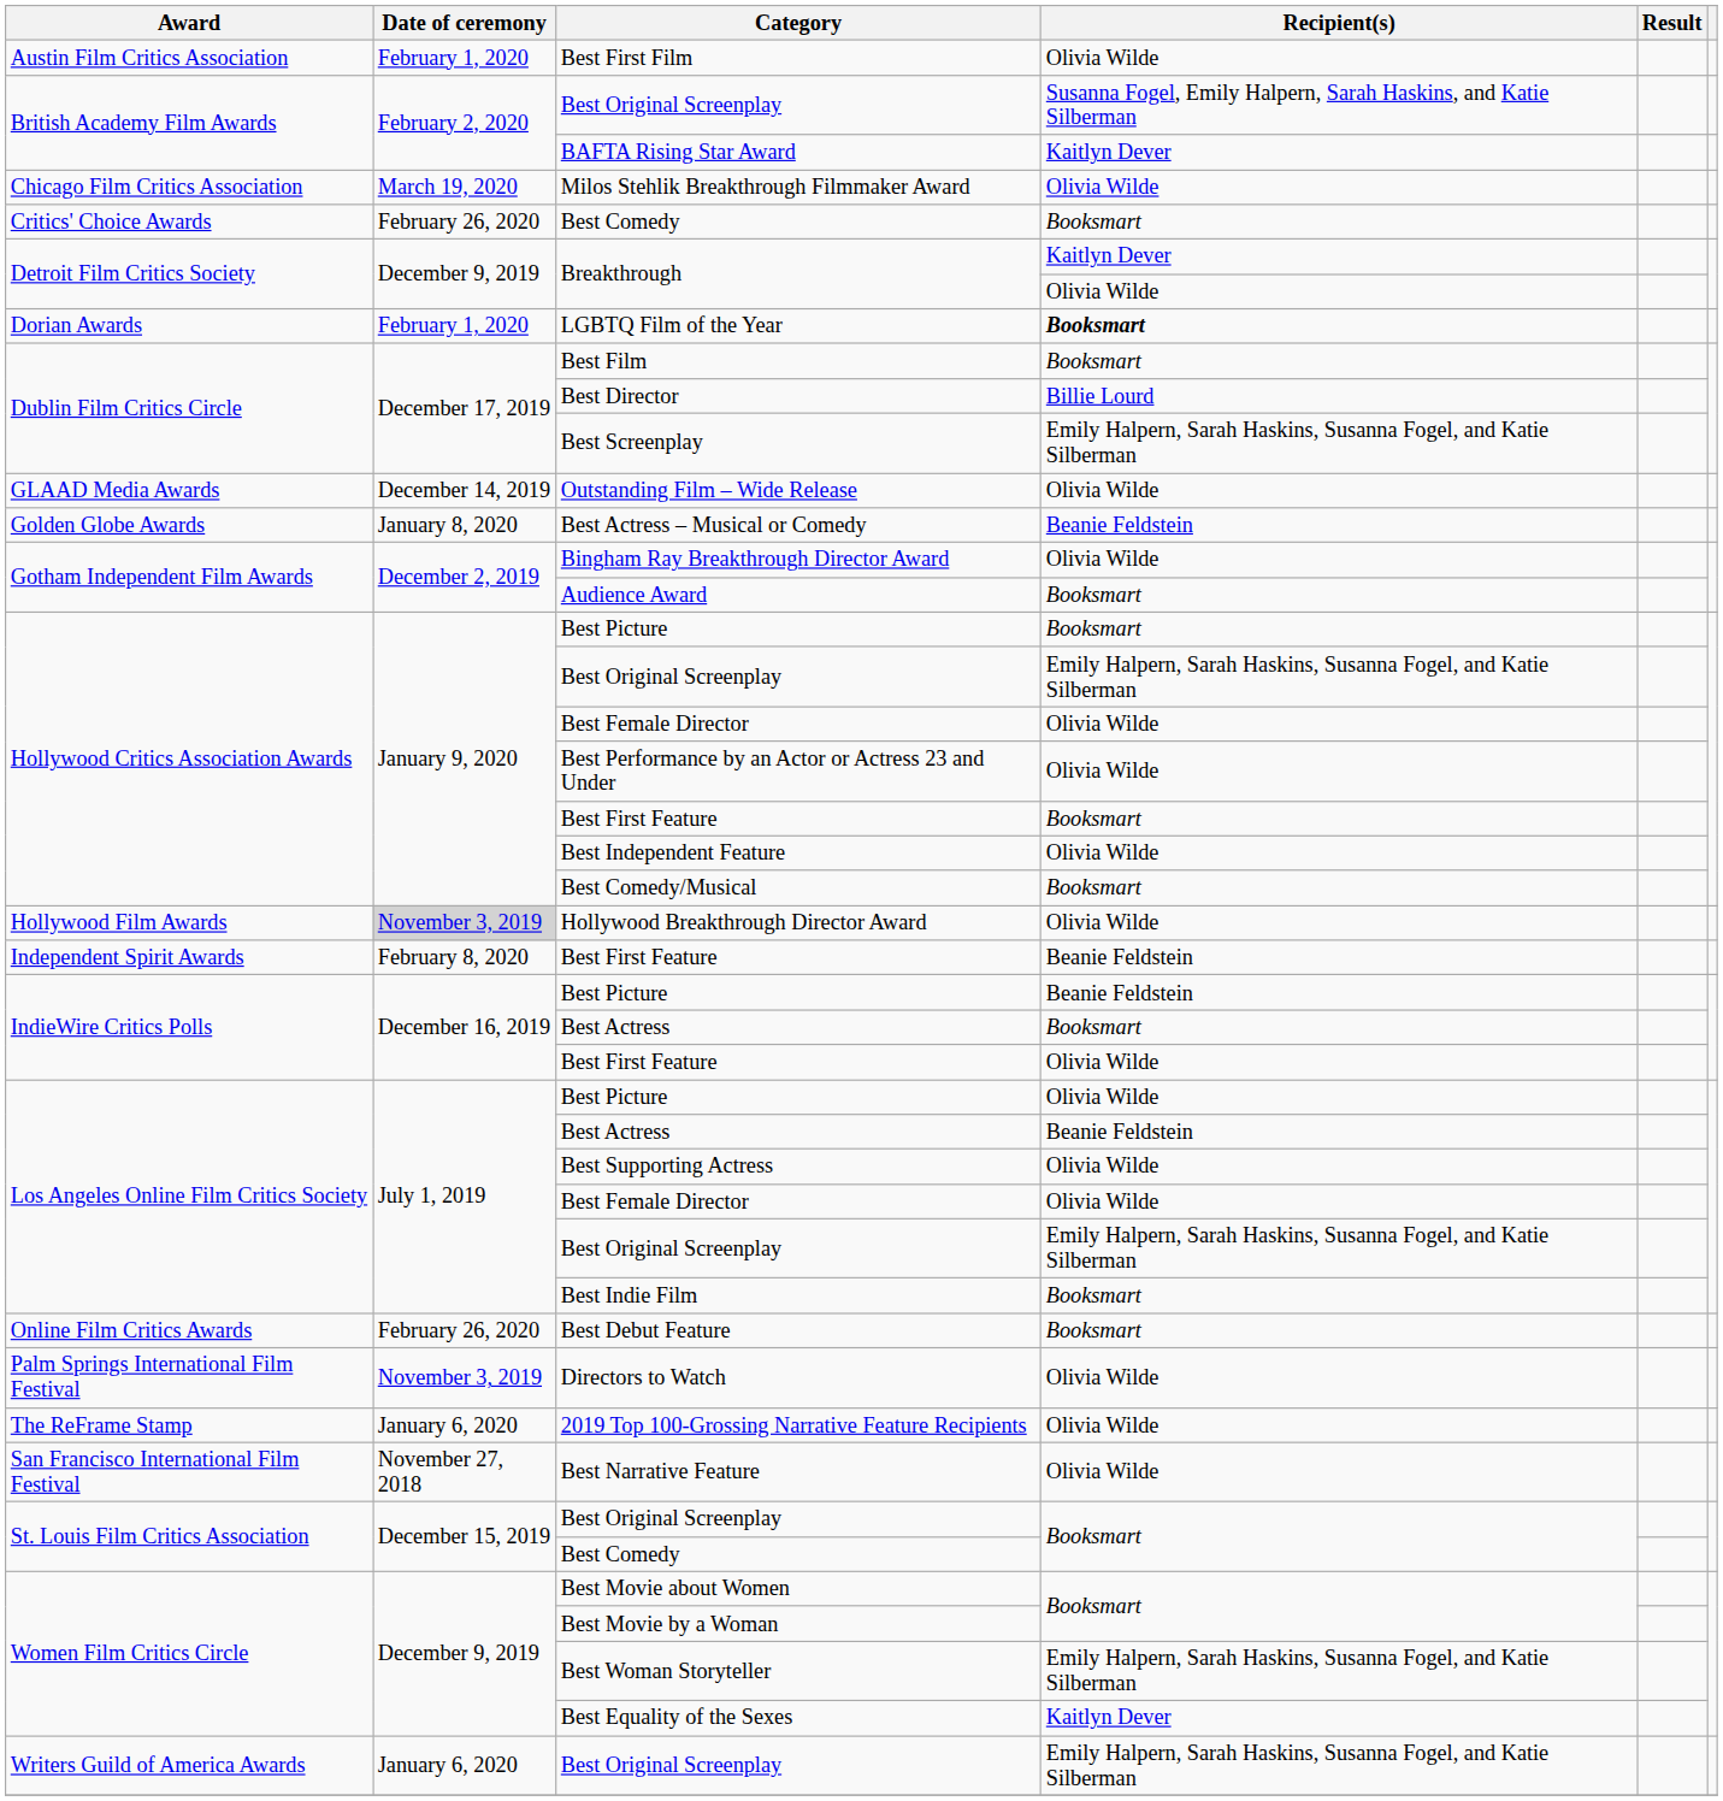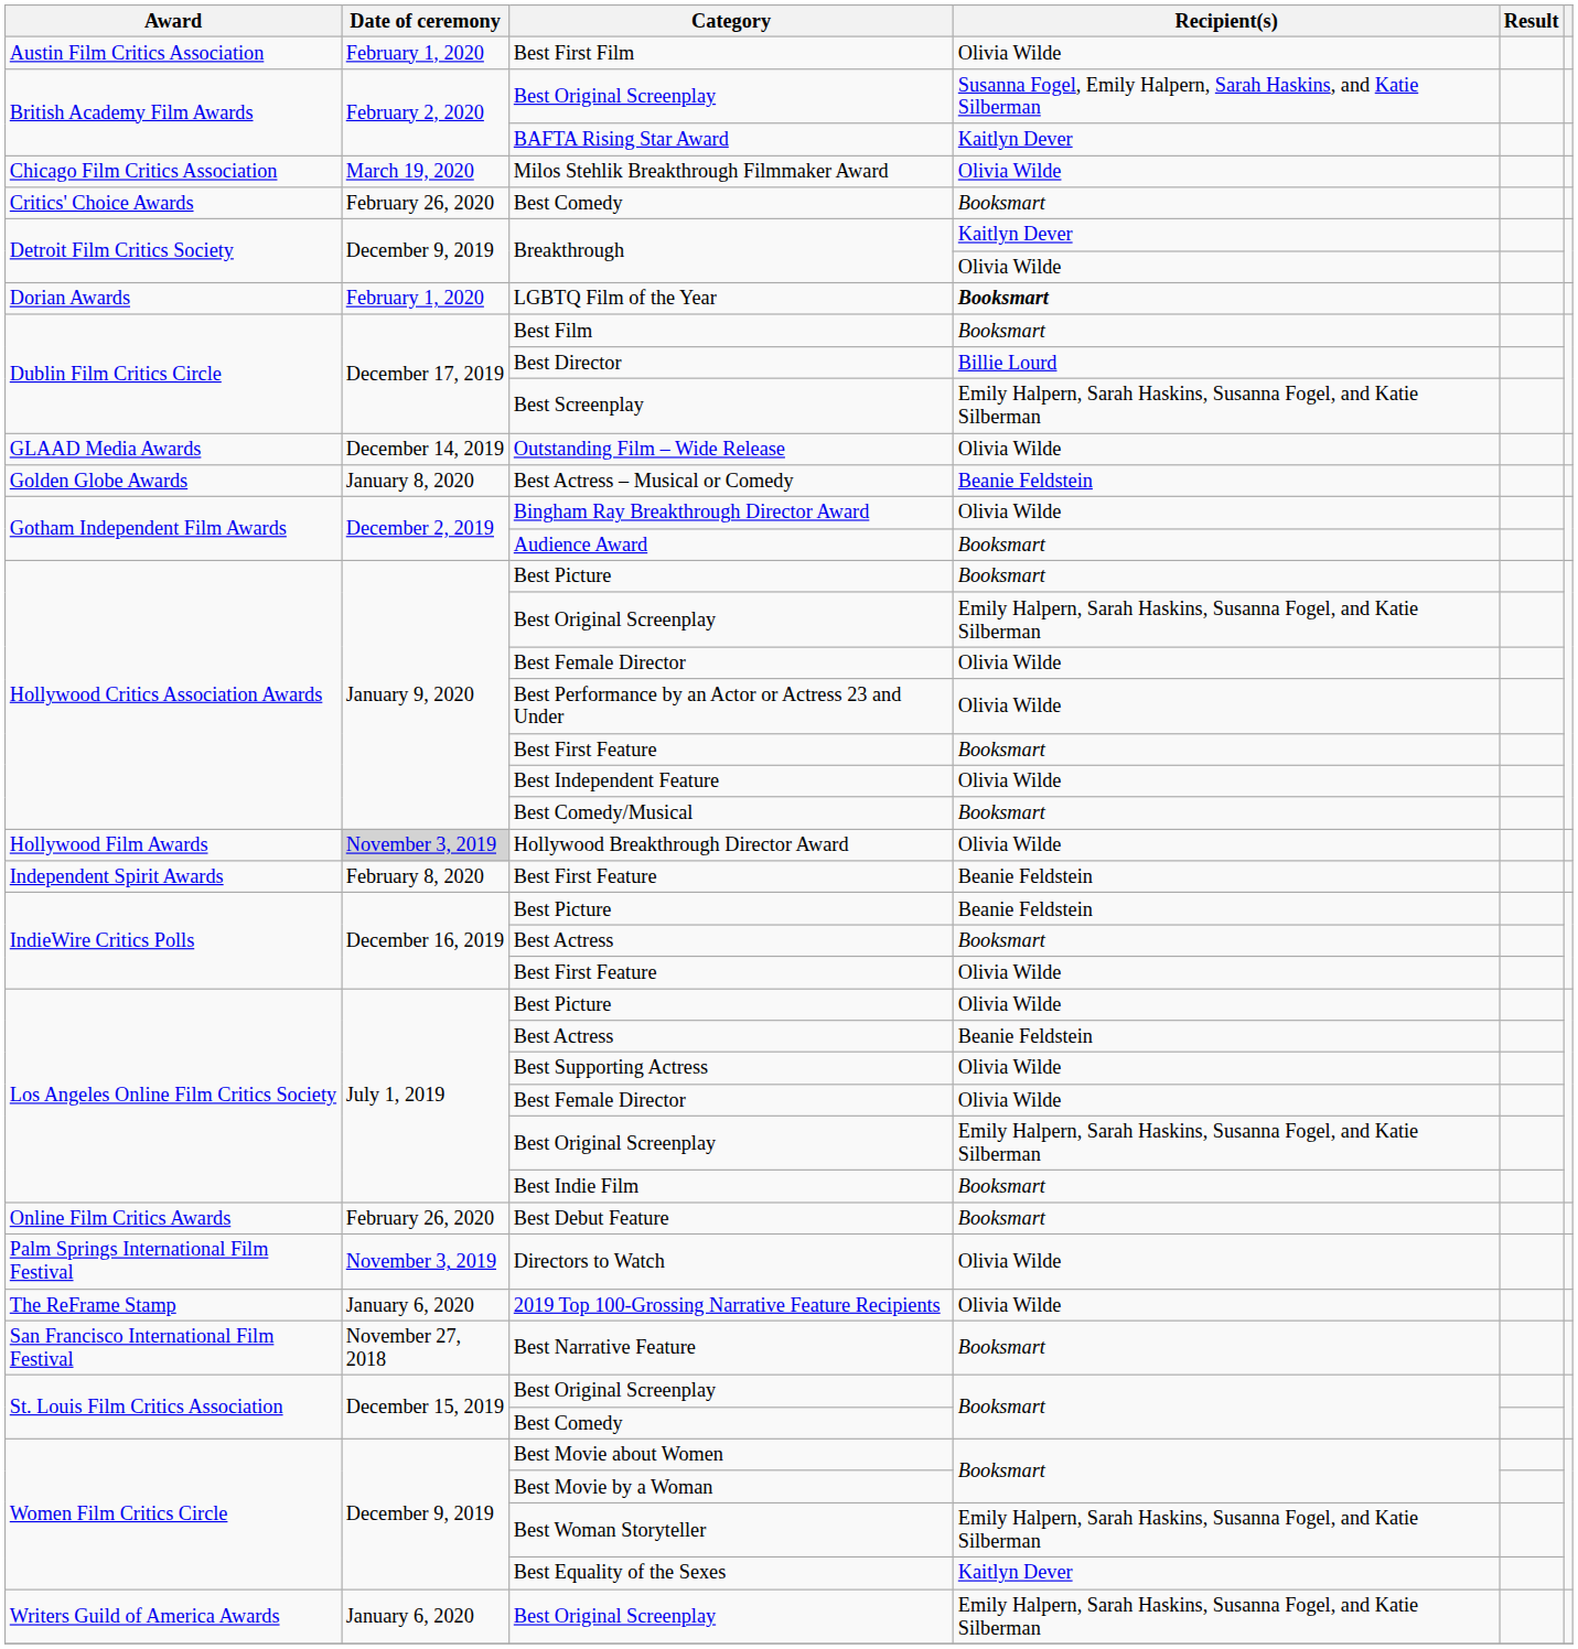 <table class="wikitable sortable plainrowheaders">
 <tr>
 <th scope="col">Award</th>
 <th scope="col">Date of ceremony</th>
 <th scope="col">Category</th>
 <th scope="col">Recipient(s)</th>
 <th scope="col">Result</th>
 <th scope="col" class="unsortable"></th>
 </tr>
 <tr>
 <td><a href='#'>Austin Film Critics Association</a></td>
 <td><a href='#'>February 1, 2020</a></td>
 <td>Best First Film</td>
 <td>Olivia Wilde</td>
 <td></td>
 <td align="center"></td>
 </tr>
 <tr>
 <td rowspan=2><a href='#'>British Academy Film Awards</a></td>
 <td rowspan=2><a href='#'>February 2, 2020</a></td>
 <td><a href='#'>Best Original Screenplay</a></td>
 <td><a href='#'>Susanna Fogel</a>, Emily Halpern, <a href='#'>Sarah Haskins</a>, and <a href='#'>Katie Silberman</a></td>
 <td></td>
 <td style="text-align:center;"></td>
 </tr>
 <tr>
 <td><a href='#'>BAFTA Rising Star Award</a></td>
 <td><a href='#'>Kaitlyn Dever</a></td>
 <td></td>
 <td></td>
 </tr>
 <tr>
 <td><a href='#'>Chicago Film Critics Association</a></td>
 <td><a href='#'>March 19, 2020</a></td>
 <td>Milos Stehlik Breakthrough Filmmaker Award</td>
 <td><a href='#'>Olivia Wilde</a></td>
 <td></td>
 <td align="center"></td>
 </tr>
 <tr>
 <td><a href='#'>Critics' Choice Awards</a></td>
 <td>February 26, 2020</td>
 <td>Best Comedy</td>
 <td><em>Booksmart</em></td>
 <td></td>
 <td align="center"></td>
 </tr>
 <tr>
 <td rowspan="2"><a href='#'>Detroit Film Critics Society</a></td>
 <td rowspan="2">December 9, 2019</td>
 <td rowspan="2">Breakthrough</td>
 <td><a href='#'>Kaitlyn Dever</a></td>
 <td></td>
 <td align="center" rowspan="2"></td>
 </tr>
 <tr>
 <td>Olivia Wilde</td>
 <td></td>
 </tr>
 <tr>
 <td><a href='#'>Dorian Awards</a></td>
 <td><a href='#'>February 1, 2020</a></td>
 <td>LGBTQ Film of the Year</td>
 <td><strong><em>Booksmart</em></strong></td>
 <td></td>
 <td align="center"></td>
 </tr>
 <tr>
 <td rowspan="3"><a href='#'>Dublin Film Critics Circle</a></td>
 <td rowspan="3">December 17, 2019</td>
 <td>Best Film</td>
 <td><em>Booksmart</em></td>
 <td></td>
 <td align="center" rowspan="3"></td>
 </tr>
 <tr>
 <td>Best Director</td>
 <td><a href='#'>Billie Lourd</a></td>
 <td></td>
 </tr>
 <tr>
 <td>Best Screenplay</td>
 <td>Emily Halpern, Sarah Haskins, Susanna Fogel, and Katie Silberman</td>
 <td></td>
 </tr>
 <tr>
 <td><a href='#'>GLAAD Media Awards</a></td>
 <td>December 14, 2019</td>
 <td><a href='#'>Outstanding Film – Wide Release</a></td>
 <td>Olivia Wilde</td>
 <td></td>
 <td align="center"></td>
 </tr>
 <tr>
 <td><a href='#'>Golden Globe Awards</a></td>
 <td>January 8, 2020</td>
 <td>Best Actress – Musical or Comedy</td>
 <td><a href='#'>Beanie Feldstein</a></td>
 <td></td>
 <td align="center"></td>
 </tr>
 <tr>
 <td rowspan="2"><a href='#'>Gotham Independent Film Awards</a></td>
 <td rowspan="2"><a href='#'>December 2, 2019</a></td>
 <td><a href='#'>Bingham Ray Breakthrough Director Award</a></td>
 <td>Olivia Wilde</td>
 <td></td>
 <td align="center" rowspan="2"></td>
 </tr>
 <tr>
 <td><a href='#'>Audience Award</a></td>
 <td><em>Booksmart</em></td>
 <td></td>
 </tr>
 <tr>
 <td rowspan="7"><a href='#'>Hollywood Critics Association Awards</a></td>
 <td rowspan="7">January 9, 2020</td>
 <td>Best Picture</td>
 <td><em>Booksmart</em></td>
 <td></td>
 <td align="center" rowspan="7"></td>
 </tr>
 <tr>
 <td>Best Original Screenplay</td>
 <td>Emily Halpern, Sarah Haskins, Susanna Fogel, and Katie Silberman</td>
 <td></td>
 </tr>
 <tr>
 <td>Best Female Director</td>
 <td>Olivia Wilde</td>
 <td></td>
 </tr>
 <tr>
 <td>Best Performance by an Actor or Actress 23 and Under</td>
 <td>Olivia Wilde</td>
 <td></td>
 </tr>
 <tr>
 <td>Best First Feature</td>
 <td><em>Booksmart</em></td>
 <td></td>
 </tr>
 <tr>
 <td>Best Independent Feature</td>
 <td>Olivia Wilde</td>
 <td></td>
 </tr>
 <tr>
 <td>Best Comedy/Musical</td>
 <td><em>Booksmart</em></td>
 <td></td>
 </tr>
 <tr>
 <td><a href='#'>Hollywood Film Awards</a></td>
 <td style="background: lightgrey;"><a href='#'>November 3, 2019</a></td>
 <td>Hollywood Breakthrough Director Award</td>
 <td>Olivia Wilde</td>
 <td></td>
 <td align="center"></td>
 </tr>
 <tr>
 <td><a href='#'>Independent Spirit Awards</a></td>
 <td>February 8, 2020</td>
 <td>Best First Feature</td>
 <td>Beanie Feldstein</td>
 <td></td>
 <td align="center"></td>
 </tr>
 <tr>
 <td rowspan="3"><a href='#'>IndieWire Critics Polls</a></td>
 <td rowspan="3">December 16, 2019</td>
 <td>Best Picture</td>
 <td>Beanie Feldstein</td>
 <td></td>
 <td align="center" rowspan="3"></td>
 </tr>
 <tr>
 <td>Best Actress</td>
 <td><em>Booksmart</em></td>
 <td></td>
 </tr>
 <tr>
 <td>Best First Feature</td>
 <td>Olivia Wilde</td>
 <td></td>
 </tr>
 <tr>
 <td rowspan="6"><a href='#'>Los Angeles Online Film Critics Society</a></td>
 <td rowspan="6">July 1, 2019</td>
 <td>Best Picture</td>
 <td>Olivia Wilde</td>
 <td></td>
 <td align="center" rowspan="6"></td>
 </tr>
 <tr>
 <td>Best Actress</td>
 <td>Beanie Feldstein</td>
 <td></td>
 </tr>
 <tr>
 <td>Best Supporting Actress</td>
 <td>Olivia Wilde</td>
 <td></td>
 </tr>
 <tr>
 <td>Best Female Director</td>
 <td>Olivia Wilde</td>
 <td></td>
 </tr>
 <tr>
 <td>Best Original Screenplay</td>
 <td>Emily Halpern, Sarah Haskins, Susanna Fogel, and Katie Silberman</td>
 <td></td>
 </tr>
 <tr>
 <td>Best Indie Film</td>
 <td><em>Booksmart</em></td>
 <td></td>
 </tr>
 <tr>
 <td><a href='#'>Online Film Critics Awards</a></td>
 <td>February 26, 2020</td>
 <td>Best Debut Feature</td>
 <td><em>Booksmart</em></td>
 <td></td>
 <td align="center"></td>
 </tr>
 <tr>
 <td><a href='#'>Palm Springs International Film Festival</a></td>
 <td><a href='#'>November 3, 2019</a></td>
 <td>Directors to Watch</td>
 <td>Olivia Wilde</td>
 <td></td>
 <td align="center"></td>
 </tr>
 <tr>
 <td><a href='#'>The ReFrame Stamp</a></td>
 <td>January 6, 2020</td>
 <td><a href='#'>2019 Top 100-Grossing Narrative Feature Recipients</a></td>
 <td>Olivia Wilde</td>
 <td></td>
 <td rowspan="1" style="text-align:center;"></td>
 </tr>
 <tr>
 <td><a href='#'>San Francisco International Film Festival</a></td>
 <td>November 27, 2018</td>
 <td>Best Narrative Feature</td>
-<td>Olivia Wilde</td>
+<td><em>Booksmart</em></td>
 <td></td>
 <td align="center"></td>
 </tr>
 <tr>
 <td rowspan="2"><a href='#'>St. Louis Film Critics Association</a></td>
 <td rowspan="2">December 15, 2019</td>
 <td>Best Original Screenplay</td>
 <td rowspan="2"><em>Booksmart</em></td>
 <td></td>
 <td align="center" rowspan="2"></td>
 </tr>
 <tr>
 <td>Best Comedy</td>
 <td></td>
 </tr>
 <tr>
 <td rowspan="4"><a href='#'>Women Film Critics Circle</a></td>
 <td rowspan="4">December 9, 2019</td>
 <td>Best Movie about Women</td>
 <td rowspan="2"><em>Booksmart</em></td>
 <td></td>
 <td align="center" rowspan="4"></td>
 </tr>
 <tr>
 <td>Best Movie by a Woman</td>
 <td></td>
 </tr>
 <tr>
 <td>Best Woman Storyteller</td>
 <td>Emily Halpern, Sarah Haskins, Susanna Fogel, and Katie Silberman</td>
 <td></td>
 </tr>
 <tr>
 <td>Best Equality of the Sexes</td>
 <td><a href='#'>Kaitlyn Dever</a></td>
 <td></td>
 </tr>
 <tr>
 <td><a href='#'>Writers Guild of America Awards</a></td>
 <td>January 6, 2020</td>
 <td><a href='#'>Best Original Screenplay</a></td>
 <td>Emily Halpern, Sarah Haskins, Susanna Fogel, and Katie Silberman</td>
 <td></td>
 <td align="center"></td>
 </tr>
 <tr>
 </tr>
 </table>
